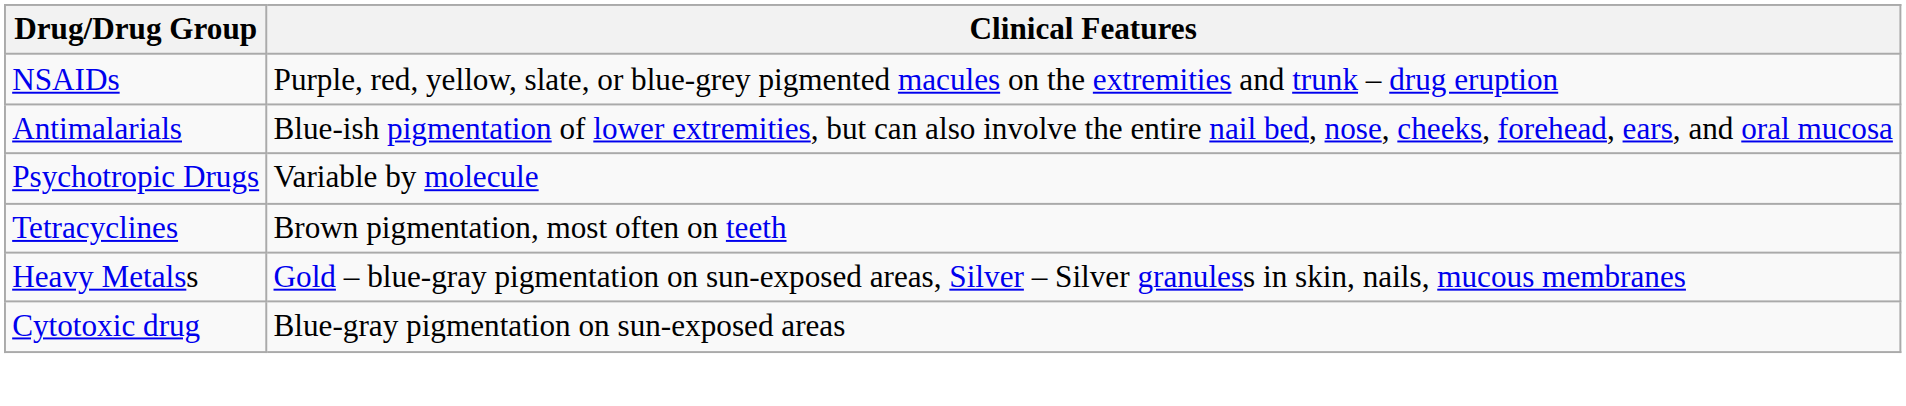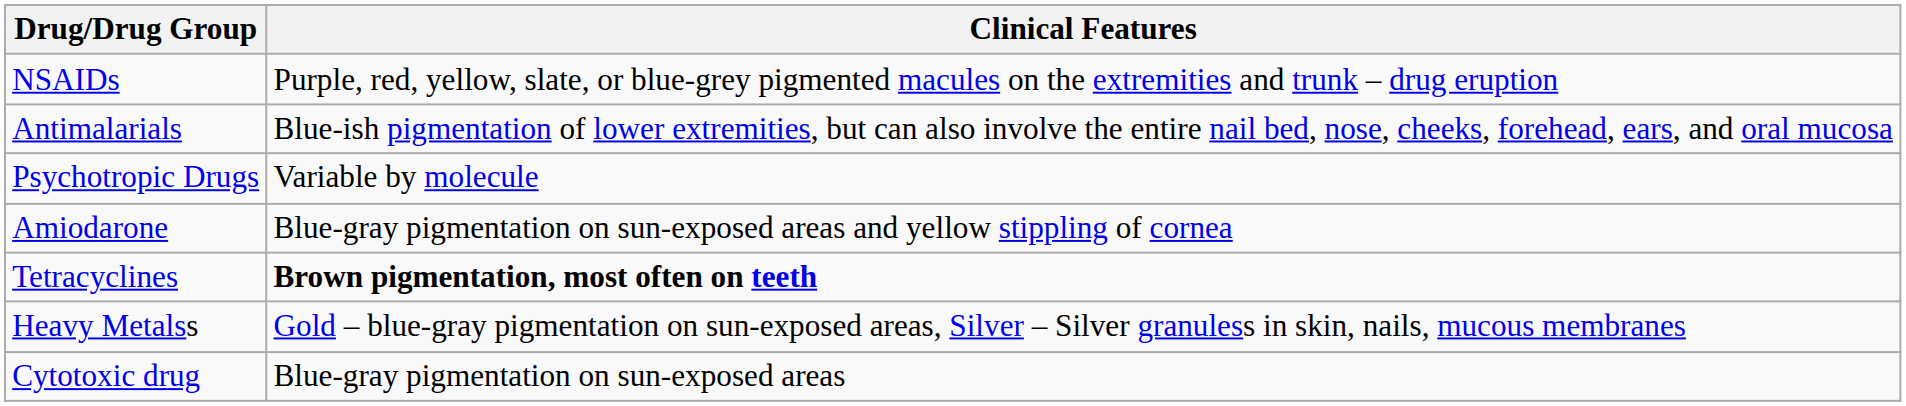 <table class="wikitable">
 <tr>
 <th>Drug/Drug Group</th>
 <th>Clinical Features </th>
 </tr>
 <tr>
 <td><a href='#'>NSAIDs</a></td>
 <td>Purple, red, yellow, slate, or blue-grey pigmented <a href='#'>macules</a> on the <a href='#'>extremities</a> and <a href='#'>trunk</a> – <a href='#'>drug eruption</a></td>
 </tr>
 <tr>
 <td><a href='#'>Antimalarials</a></td>
 <td>Blue-ish <a href='#'>pigmentation</a> of <a href='#'>lower extremities</a>, but can also involve the entire <a href='#'>nail bed</a>, <a href='#'>nose</a>, <a href='#'>cheeks</a>, <a href='#'>forehead</a>, <a href='#'>ears</a>, and <a href='#'>oral mucosa</a></td>
 </tr>
 <tr>
 <td><a href='#'>Psychotropic Drugs</a></td>
 <td>Variable by <a href='#'>molecule</a></td>
 </tr>
 <tr>
+<td><a href='#'>Amiodarone</a></td>
+<td>Blue-gray pigmentation on sun-exposed areas and yellow <a href='#'>stippling</a> of <a href='#'>cornea</a></td>
+</tr>
+<tr>
 <td><a href='#'>Tetracyclines</a></td>
-<td>Brown pigmentation, most often on <a href='#'>teeth</a></td>
+<td><strong>Brown pigmentation, most often on <a href='#'>teeth</a></strong></td>
 </tr>
 <tr>
 <td><a href='#'>Heavy Metals</a>s</td>
 <td><a href='#'>Gold</a> – blue-gray pigmentation on sun-exposed areas, <a href='#'>Silver</a> – Silver <a href='#'>granules</a>s in skin, nails, <a href='#'>mucous membranes</a></td>
 </tr>
 <tr>
 <td><a href='#'>Cytotoxic drug</a></td>
 <td>Blue-gray pigmentation on sun-exposed areas</td>
 </tr>
 </table>
